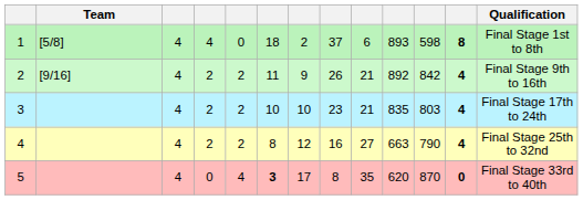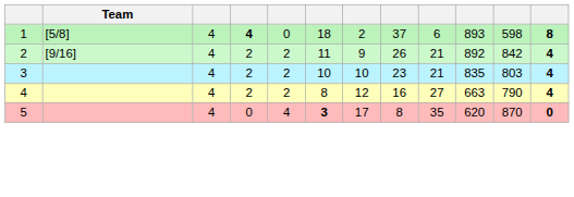 <table class=wikitable style="text-align:center" width=730>
 <tr>
 <th width=5.5%></th>
 <th width=22%>Team</th>
 <th width=5.5%></th>
 <th width=5.5%></th>
 <th width=5.5%></th>
 <th width=5.5%></th>
 <th width=5.5%></th>
 <th width=5.5%></th>
 <th width=5.5%></th>
 <th width=5.5%></th>
 <th width=5.5%></th>
 <th width=5.5%></th>
-<th width=18%>Qualification</th>
 </tr>
 <tr bgcolor=#bbf3bb>
 <td>1</td>
 <td style="text-align:left"> [5/8]</td>
 <td>4</td>
-<td>4</td>
+<td><strong>4</strong></td>
 <td>0</td>
 <td>18</td>
 <td>2</td>
 <td>37</td>
 <td>6</td>
 <td>893</td>
 <td>598</td>
 <td><strong>8</strong></td>
-<td>Final Stage 1st to 8th</td>
 </tr>
 <tr bgcolor=#ccf9cc>
 <td>2</td>
 <td style="text-align:left"> [9/16]</td>
 <td>4</td>
 <td>2</td>
 <td>2</td>
 <td>11</td>
 <td>9</td>
 <td>26</td>
 <td>21</td>
 <td>892</td>
 <td>842</td>
 <td><strong>4</strong></td>
-<td>Final Stage 9th to 16th</td>
 </tr>
 <tr bgcolor=#bbf3ff>
 <td>3</td>
 <td style="text-align:left"></td>
 <td>4</td>
 <td>2</td>
 <td>2</td>
 <td>10</td>
 <td>10</td>
 <td>23</td>
 <td>21</td>
 <td>835</td>
 <td>803</td>
 <td><strong>4</strong></td>
-<td>Final Stage 17th to 24th</td>
 </tr>
 <tr bgcolor=#ffffbb>
 <td>4</td>
 <td style="text-align:left"></td>
 <td>4</td>
 <td>2</td>
 <td>2</td>
 <td>8</td>
 <td>12</td>
 <td>16</td>
 <td>27</td>
 <td>663</td>
 <td>790</td>
 <td><strong>4</strong></td>
-<td>Final Stage 25th to 32nd</td>
 </tr>
 <tr bgcolor=#ffbbbb>
 <td>5</td>
 <td style="text-align:left"></td>
 <td>4</td>
 <td>0</td>
 <td>4</td>
 <td><strong>3</strong></td>
 <td>17</td>
 <td>8</td>
 <td>35</td>
 <td>620</td>
 <td>870</td>
 <td><strong>0</strong></td>
-<td>Final Stage 33rd to 40th</td>
 </tr>
 </table>
